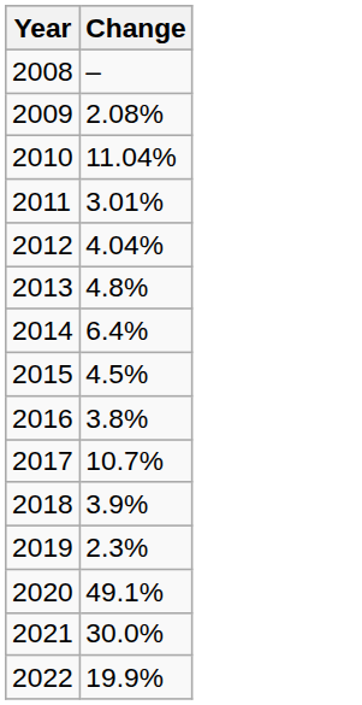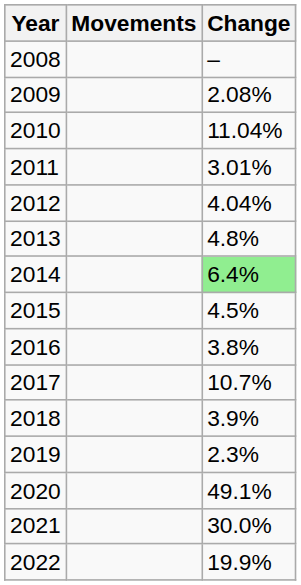 <table class="wikitable sortable" style="font-size: 90%" width= align=>
 <tr bgcolor=lightgrey>
 <th>Year</th>
+<th>Movements</th>
 <th>Change</th>
 </tr>
 <tr>
 <td>2008</td>
+<td></td>
 <td>–</td>
 </tr>
 <tr>
 <td>2009</td>
+<td></td>
 <td> 2.08%</td>
 </tr>
 <tr>
 <td>2010</td>
+<td></td>
 <td> 11.04%</td>
 </tr>
 <tr>
 <td>2011</td>
+<td></td>
 <td> 3.01%</td>
 </tr>
 <tr>
 <td>2012</td>
+<td></td>
 <td> 4.04%</td>
 </tr>
 <tr>
 <td>2013</td>
+<td></td>
 <td> 4.8%</td>
 </tr>
 <tr>
 <td>2014</td>
-<td> 6.4%</td>
+<td></td>
+<td style="background: lightgreen;"> 6.4%</td>
 </tr>
 <tr>
 <td>2015</td>
+<td></td>
 <td> 4.5%</td>
 </tr>
 <tr>
 <td>2016</td>
+<td></td>
 <td> 3.8%</td>
 </tr>
 <tr>
 <td>2017</td>
+<td></td>
 <td> 10.7%</td>
 </tr>
 <tr>
 <td>2018</td>
+<td></td>
 <td> 3.9%</td>
 </tr>
 <tr>
 <td>2019</td>
+<td></td>
 <td> 2.3%</td>
 </tr>
 <tr>
 <td>2020</td>
+<td></td>
 <td> 49.1%</td>
 </tr>
 <tr>
 <td>2021</td>
+<td></td>
 <td> 30.0%</td>
 </tr>
 <tr>
 <td>2022</td>
+<td></td>
 <td> 19.9%</td>
 </tr>
 </table>
